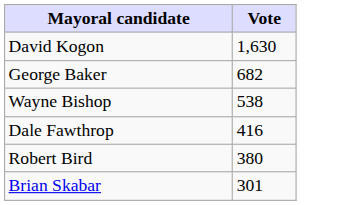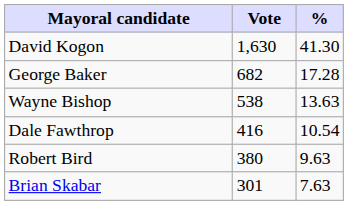 <table class="wikitable">
 <tr>
 <th style="background:#ddf; width:200px;">Mayoral candidate</th>
 <th style="background:#ddf; width:50px;">Vote</th>
+<th style="background:#ddf; width:30px;">%</th>
 </tr>
 <tr>
 <td>David Kogon</td>
 <td>1,630</td>
+<td>41.30</td>
 </tr>
 <tr>
 <td>George Baker</td>
 <td>682</td>
+<td>17.28</td>
 </tr>
 <tr>
 <td>Wayne Bishop</td>
 <td>538</td>
+<td>13.63</td>
 </tr>
 <tr>
 <td>Dale Fawthrop</td>
 <td>416</td>
+<td>10.54</td>
 </tr>
 <tr>
 <td>Robert Bird</td>
 <td>380</td>
+<td>9.63</td>
 </tr>
 <tr>
 <td><a href='#'>Brian Skabar</a></td>
 <td>301</td>
+<td>7.63</td>
 </tr>
 </table>
